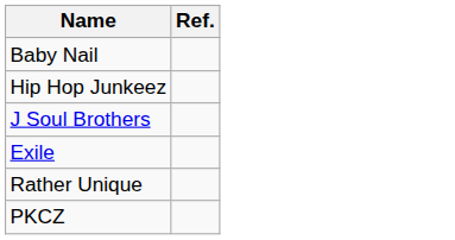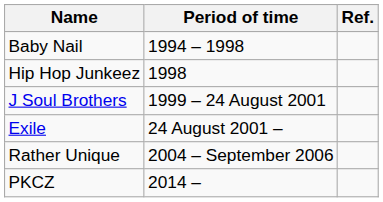 <table class="wikitable">
 <tr>
 <th>Name</th>
+<th>Period of time</th>
 <th>Ref.</th>
 </tr>
 <tr>
 <td>Baby Nail</td>
+<td>1994 – 1998</td>
 <td></td>
 </tr>
 <tr>
 <td>Hip Hop Junkeez</td>
+<td>1998</td>
 <td></td>
 </tr>
 <tr>
 <td><a href='#'>J Soul Brothers</a></td>
+<td>1999 – 24 August 2001</td>
 <td></td>
 </tr>
 <tr>
 <td><a href='#'>Exile</a></td>
+<td>24 August 2001 –</td>
 <td></td>
 </tr>
 <tr>
 <td>Rather Unique</td>
+<td>2004 – September 2006</td>
 <td></td>
 </tr>
 <tr>
 <td>PKCZ</td>
+<td>2014 –</td>
 <td></td>
 </tr>
 </table>
